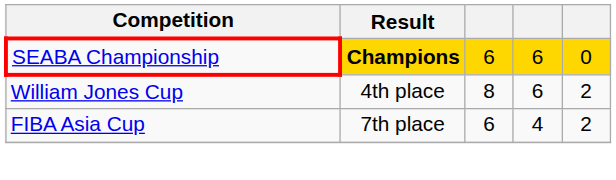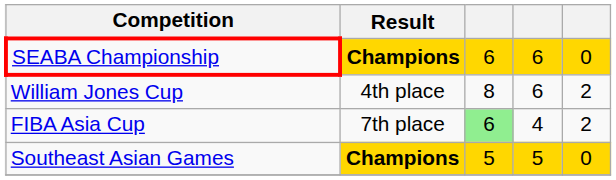 <table class="wikitable" style="text-align: center;">
 <tr>
 <th width=250>Competition</th>
 <th>Result</th>
 <th width=30></th>
 <th width=30></th>
 <th width=30></th>
 </tr>
 <tr>
 <td style="border: 3px solid red" align="left"><a href='#'>SEABA Championship</a></td>
 <td bgcolor="#ffd700"><strong>Champions</strong></td>
 <td bgcolor="#ffd700">6</td>
 <td bgcolor="#ffd700">6</td>
 <td bgcolor="#ffd700">0</td>
 </tr>
 <tr>
 <td align="left"><a href='#'>William Jones Cup</a></td>
 <td>4th place</td>
 <td>8</td>
 <td>6</td>
 <td>2</td>
 </tr>
 <tr>
 <td align="left"><a href='#'>FIBA Asia Cup</a></td>
 <td>7th place</td>
-<td>6</td>
+<td style="background: lightgreen;">6</td>
 <td>4</td>
 <td>2</td>
 </tr>
 <tr>
+<td align="left"><a href='#'>Southeast Asian Games</a></td>
+<td bgcolor="#ffd700"><strong>Champions</strong></td>
+<td bgcolor="#ffd700">5</td>
+<td bgcolor="#ffd700">5</td>
+<td bgcolor="#ffd700">0</td>
+</tr>
+<tr>
 </tr>
 </table>
